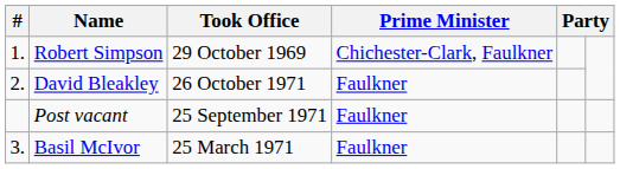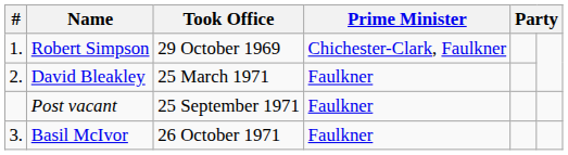 <table class="wikitable">
 <tr>
 <th>#</th>
 <th>Name</th>
 <th>Took Office</th>
 <th><a href='#'>Prime Minister</a></th>
 <th colspan=2>Party</th>
 </tr>
 <tr>
 <td>1.</td>
 <td><a href='#'>Robert Simpson</a></td>
 <td>29 October 1969</td>
 <td><a href='#'>Chichester-Clark</a>, <a href='#'>Faulkner</a></td>
 <td></td>
 </tr>
 <tr>
 <td>2.</td>
 <td><a href='#'>David Bleakley</a></td>
-<td>26 October 1971</td>
+<td>25 March 1971</td>
 <td><a href='#'>Faulkner</a></td>
 <td></td>
 </tr>
 <tr>
 <td></td>
 <td><em>Post vacant</em></td>
 <td>25 September 1971</td>
 <td><a href='#'>Faulkner</a></td>
 <td></td>
 <td></td>
 </tr>
 <tr>
 <td>3.</td>
 <td><a href='#'>Basil McIvor</a></td>
-<td>25 March 1971</td>
+<td>26 October 1971</td>
 <td><a href='#'>Faulkner</a></td>
 <td></td>
 </tr>
 </table>
